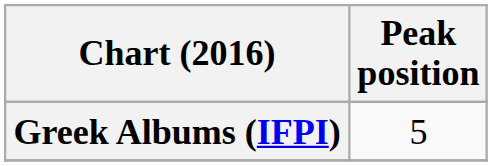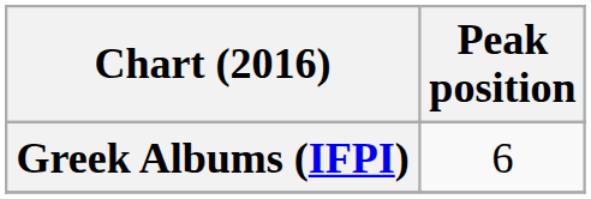 <table class="wikitable sortable plainrowheaders" style="text-align:center">
 <tr>
 <th scope="col">Chart (2016)</th>
 <th scope="col">Peak<br> position</th>
 </tr>
 <tr>
 </tr>
 <tr>
 </tr>
 <tr>
 </tr>
 <tr>
 </tr>
 <tr>
 </tr>
 <tr>
 </tr>
 <tr>
 </tr>
 <tr>
 </tr>
 <tr>
 </tr>
 <tr>
 </tr>
 <tr>
 </tr>
 <tr>
 <th scope="row">Greek Albums (<a href='#'>IFPI</a>)</th>
-<td>5</td>
+<td>6</td>
 </tr>
 <tr>
 </tr>
 <tr>
 </tr>
 <tr>
 </tr>
 <tr>
 </tr>
 <tr>
 </tr>
 <tr>
 </tr>
 <tr>
 </tr>
 <tr>
 </tr>
 <tr>
 </tr>
 <tr>
 </tr>
 <tr>
 </tr>
 </table>
